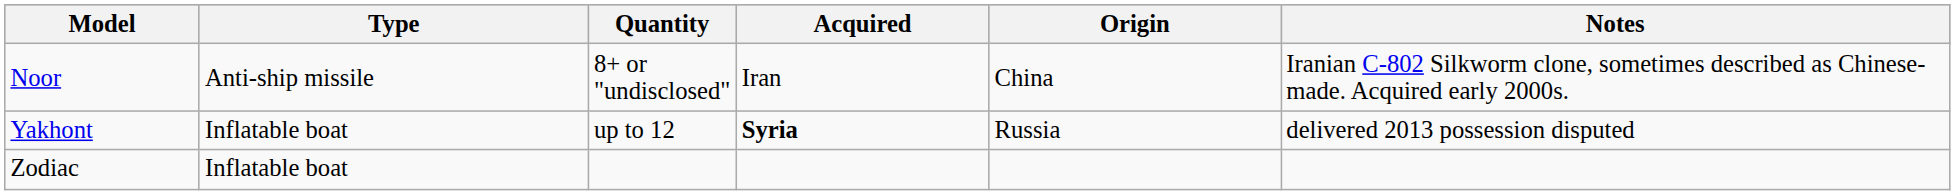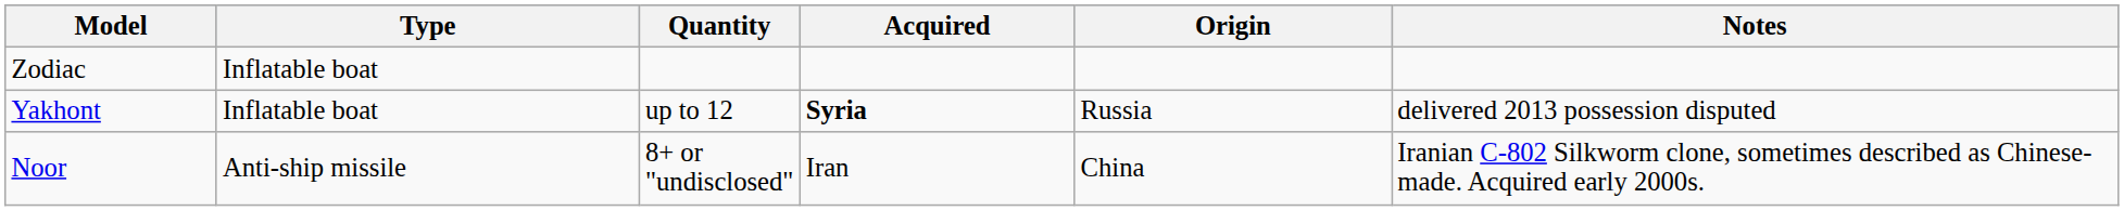 <table class="wikitable" style="width:100%;">
 <tr style="background:#aabccc;">
 <th style="width:10%;">Model</th>
 <th style="width:20%;">Type</th>
 <th style="width:7%;">Quantity</th>
 <th style="width:13%;">Acquired</th>
 <th style="width:15%;">Origin</th>
 <th>Notes</th>
 </tr>
 <tr>
-<td><a href='#'>Noor</a></td>
-<td>Anti-ship missile</td>
-<td>8+ or "undisclosed"</td>
-<td>Iran</td>
-<td>China</td>
-<td>Iranian <a href='#'>C-802</a> Silkworm clone, sometimes described as Chinese-made. Acquired early 2000s.</td>
+<td>Zodiac</td>
+<td>Inflatable boat</td>
+<td></td>
+<td></td>
+<td></td>
+<td></td>
 </tr>
 <tr>
 <td><a href='#'>Yakhont</a></td>
 <td>Inflatable boat</td>
 <td>up to 12</td>
 <td><strong>Syria</strong></td>
 <td>Russia</td>
 <td>delivered 2013 possession disputed</td>
 </tr>
 <tr>
-<td>Zodiac</td>
-<td>Inflatable boat</td>
-<td></td>
-<td></td>
-<td></td>
-<td></td>
+<td><a href='#'>Noor</a></td>
+<td>Anti-ship missile</td>
+<td>8+ or "undisclosed"</td>
+<td>Iran</td>
+<td>China</td>
+<td>Iranian <a href='#'>C-802</a> Silkworm clone, sometimes described as Chinese-made. Acquired early 2000s.</td>
 </tr>
 </table>
